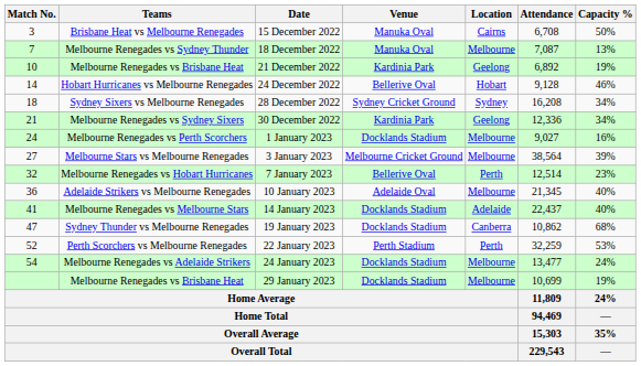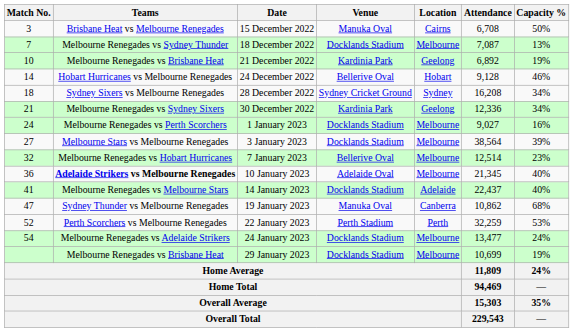 <table class="wikitable sortable" style="text-align: center; font-size:90%;">
 <tr>
 <th>Match No.</th>
 <th>Teams</th>
 <th>Date</th>
 <th>Venue</th>
 <th>Location</th>
 <th>Attendance</th>
 <th>Capacity %</th>
 </tr>
 <tr>
 <td>3</td>
 <td><a href='#'>Brisbane Heat</a> vs <a href='#'>Melbourne Renegades</a></td>
 <td>15 December 2022</td>
 <td><a href='#'>Manuka Oval</a></td>
 <td><a href='#'>Cairns</a></td>
 <td>6,708</td>
 <td>50%</td>
 </tr>
 <tr style="background:#CCFFCC">
 <td>7</td>
 <td>Melbourne Renegades vs <a href='#'>Sydney Thunder</a></td>
 <td>18 December 2022</td>
-<td><a href='#'>Manuka Oval</a></td>
+<td><a href='#'>Docklands Stadium</a></td>
 <td><a href='#'>Melbourne</a></td>
 <td>7,087</td>
 <td>13%</td>
 </tr>
 <tr style="background:#CCFFCC">
 <td>10</td>
 <td>Melbourne Renegades vs <a href='#'>Brisbane Heat</a></td>
 <td>21 December 2022</td>
 <td><a href='#'>Kardinia Park</a></td>
 <td><a href='#'>Geelong</a></td>
 <td>6,892</td>
 <td>19%</td>
 </tr>
 <tr>
 <td>14</td>
 <td><a href='#'>Hobart Hurricanes</a> vs Melbourne Renegades</td>
 <td>24 December 2022</td>
 <td><a href='#'>Bellerive Oval</a></td>
 <td><a href='#'>Hobart</a></td>
 <td>9,128</td>
 <td>46%</td>
 </tr>
 <tr>
 <td>18</td>
 <td><a href='#'>Sydney Sixers</a> vs Melbourne Renegades</td>
 <td>28 December 2022</td>
 <td><a href='#'>Sydney Cricket Ground</a></td>
 <td><a href='#'>Sydney</a></td>
 <td>16,208</td>
 <td>34%</td>
 </tr>
 <tr style="background:#CCFFCC">
 <td>21</td>
 <td>Melbourne Renegades vs <a href='#'>Sydney Sixers</a></td>
 <td>30 December 2022</td>
 <td><a href='#'>Kardinia Park</a></td>
 <td><a href='#'>Geelong</a></td>
 <td>12,336</td>
 <td>34%</td>
 </tr>
 <tr style="background:#CCFFCC">
 <td>24</td>
 <td>Melbourne Renegades vs <a href='#'>Perth Scorchers</a></td>
 <td>1 January 2023</td>
 <td><a href='#'>Docklands Stadium</a></td>
 <td><a href='#'>Melbourne</a></td>
 <td>9,027</td>
 <td>16%</td>
 </tr>
 <tr>
 <td>27</td>
 <td><a href='#'>Melbourne Stars</a> vs Melbourne Renegades</td>
 <td>3 January 2023</td>
-<td><a href='#'>Melbourne Cricket Ground</a></td>
+<td><a href='#'>Docklands Stadium</a></td>
 <td><a href='#'>Melbourne</a></td>
 <td>38,564</td>
 <td>39%</td>
 </tr>
 <tr style="background:#CCFFCC">
 <td>32</td>
 <td>Melbourne Renegades vs <a href='#'>Hobart Hurricanes</a></td>
 <td>7 January 2023</td>
 <td><a href='#'>Bellerive Oval</a></td>
-<td><a href='#'>Perth</a></td>
+<td><a href='#'>Melbourne</a></td>
 <td>12,514</td>
 <td>23%</td>
 </tr>
 <tr>
 <td>36</td>
-<td><a href='#'>Adelaide Strikers</a> vs Melbourne Renegades</td>
+<td><strong><a href='#'>Adelaide Strikers</a> vs Melbourne Renegades</strong></td>
 <td>10 January 2023</td>
 <td><a href='#'>Adelaide Oval</a></td>
 <td><a href='#'>Melbourne</a></td>
 <td>21,345</td>
 <td>40%</td>
 </tr>
 <tr style="background:#CCFFCC">
 <td>41</td>
 <td>Melbourne Renegades vs <a href='#'>Melbourne Stars</a></td>
 <td>14 January 2023</td>
 <td><a href='#'>Docklands Stadium</a></td>
 <td><a href='#'>Adelaide</a></td>
 <td>22,437</td>
 <td>40%</td>
 </tr>
 <tr>
 <td>47</td>
 <td><a href='#'>Sydney Thunder</a> vs Melbourne Renegades</td>
 <td>19 January 2023</td>
-<td><a href='#'>Docklands Stadium</a></td>
+<td><a href='#'>Manuka Oval</a></td>
 <td><a href='#'>Canberra</a></td>
 <td>10,862</td>
 <td>68%</td>
 </tr>
 <tr>
 <td>52</td>
 <td><a href='#'>Perth Scorchers</a> vs Melbourne Renegades</td>
 <td>22 January 2023</td>
 <td><a href='#'>Perth Stadium</a></td>
 <td><a href='#'>Perth</a></td>
 <td>32,259</td>
 <td>53%</td>
 </tr>
 <tr style="background:#CCFFCC">
 <td>54</td>
 <td>Melbourne Renegades vs <a href='#'>Adelaide Strikers</a></td>
 <td>24 January 2023</td>
 <td><a href='#'>Docklands Stadium</a></td>
 <td><a href='#'>Melbourne</a></td>
 <td>13,477</td>
 <td>24%</td>
 </tr>
 <tr style="background:#CCFFCC">
 <td></td>
 <td>Melbourne Renegades vs <a href='#'>Brisbane Heat</a></td>
 <td>29 January 2023</td>
 <td><a href='#'>Docklands Stadium</a></td>
 <td><a href='#'>Melbourne</a></td>
 <td>10,699</td>
 <td>19%</td>
 </tr>
 <tr>
 <th colspan="5">Home Average</th>
 <th>11,809</th>
 <th>24%</th>
 </tr>
 <tr>
 <th colspan="5">Home Total</th>
 <th>94,469</th>
 <th>—</th>
 </tr>
 <tr>
 <th colspan="5">Overall Average</th>
 <th>15,303</th>
 <th>35%</th>
 </tr>
 <tr>
 <th colspan="5">Overall Total</th>
 <th>229,543</th>
 <th>—</th>
 </tr>
 </table>
